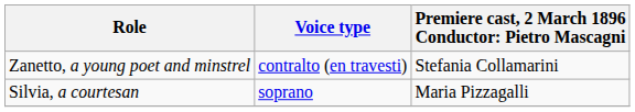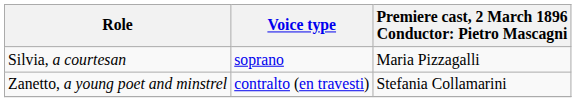 <table class="wikitable">
 <tr>
 <th>Role</th>
 <th><a href='#'>Voice type</a></th>
 <th>Premiere cast, 2 March 1896<br>Conductor: Pietro Mascagni</th>
 </tr>
 <tr>
+<td>Silvia, <em>a courtesan</em></td>
+<td><a href='#'>soprano</a></td>
+<td>Maria Pizzagalli</td>
+</tr>
+<tr>
 <td>Zanetto, <em>a young poet and minstrel</em></td>
 <td><a href='#'>contralto</a> (<a href='#'>en travesti</a>)</td>
 <td>Stefania Collamarini</td>
 </tr>
 <tr>
-<td>Silvia, <em>a courtesan</em></td>
-<td><a href='#'>soprano</a></td>
-<td>Maria Pizzagalli</td>
-</tr>
-<tr>
 </tr>
 </table>
